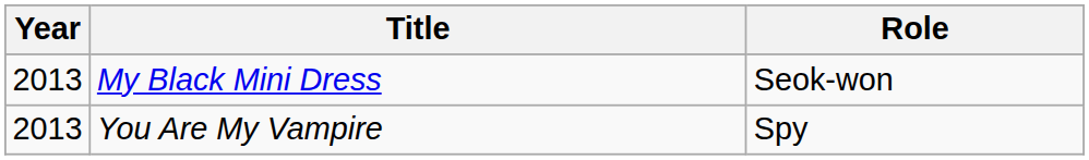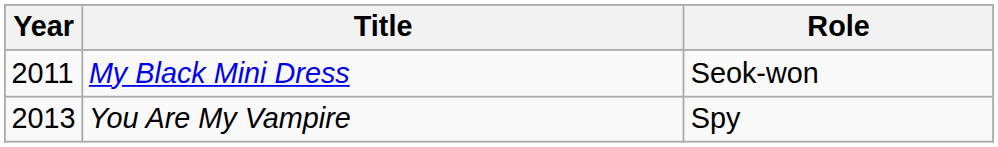 <table class="wikitable" style="width:550px">
 <tr>
 <th width=10>Year</th>
 <th>Title</th>
 <th>Role</th>
 </tr>
 <tr>
-<td>2013</td>
+<td>2011</td>
 <td><em><a href='#'>My Black Mini Dress</a></em></td>
 <td>Seok-won</td>
 </tr>
 <tr>
 <td>2013</td>
 <td><em>You Are My Vampire</em></td>
 <td>Spy</td>
 </tr>
 </table>
